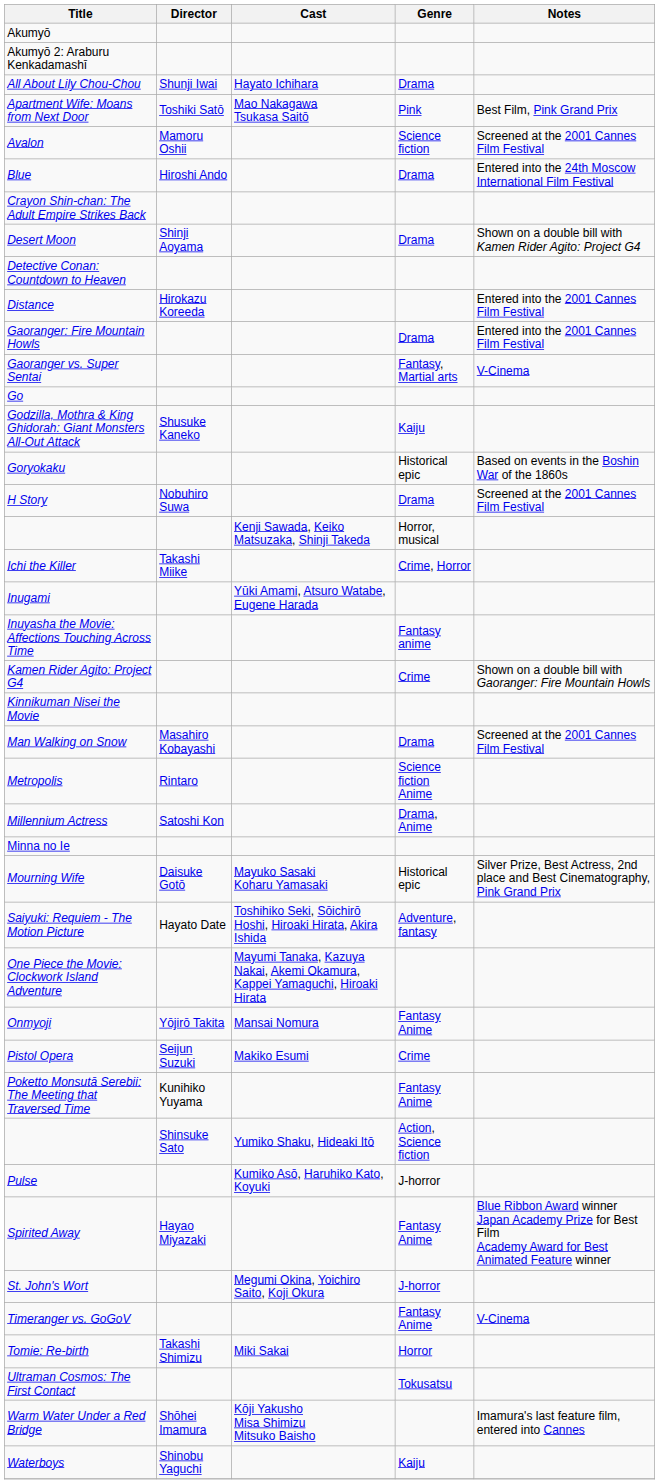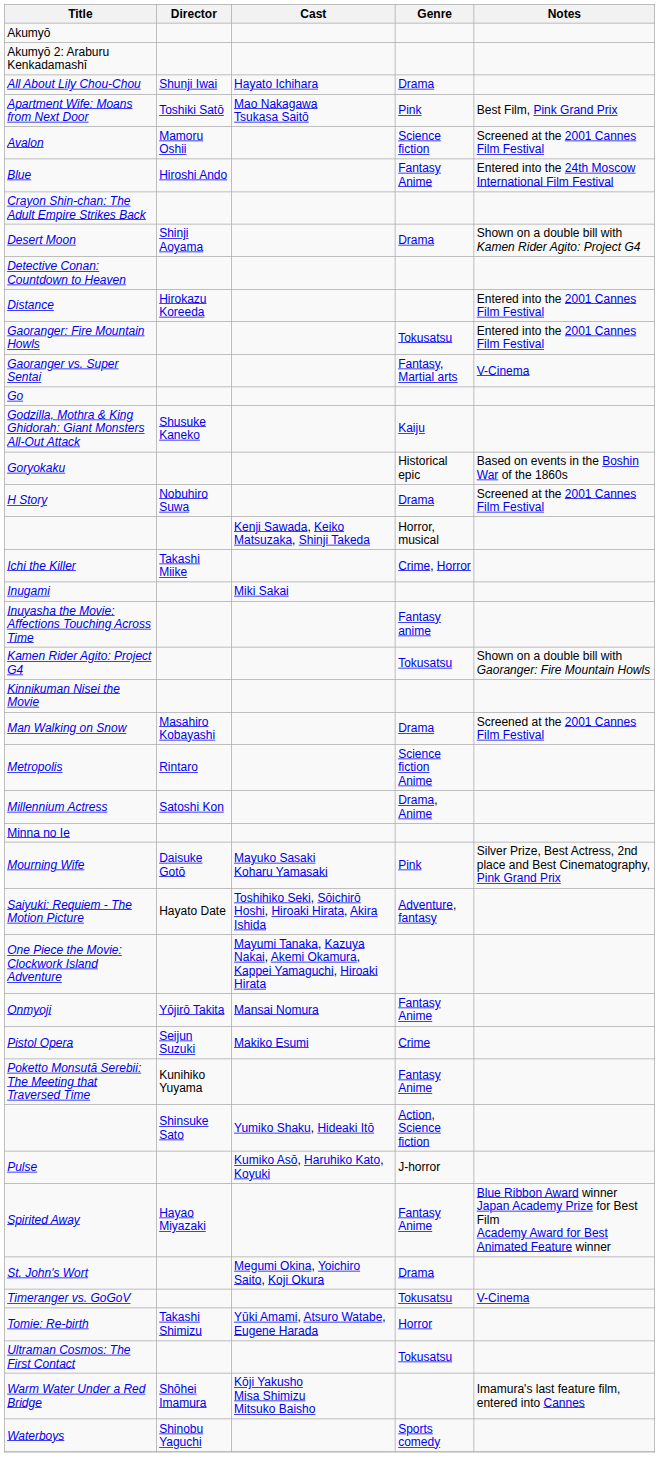 <table class="wikitable sortable">
 <tr>
 <th scope="col">Title</th>
 <th scope="col">Director</th>
 <th scope="col" class="unsortable">Cast</th>
 <th scope="col">Genre</th>
 <th scope="col">Notes</th>
 </tr>
 <tr>
 <td>Akumyō</td>
 <td></td>
 <td></td>
 <td></td>
 <td></td>
 </tr>
 <tr>
 <td>Akumyō 2: Araburu Kenkadamashī</td>
 <td></td>
 <td></td>
 <td></td>
 <td></td>
 </tr>
 <tr>
 <td><em><a href='#'>All About Lily Chou-Chou</a></em></td>
 <td><a href='#'>Shunji Iwai</a></td>
 <td><a href='#'>Hayato Ichihara</a></td>
 <td><a href='#'>Drama</a></td>
 <td></td>
 </tr>
 <tr>
 <td><em><a href='#'>Apartment Wife: Moans from Next Door</a></em></td>
 <td><a href='#'>Toshiki Satō</a></td>
 <td><a href='#'>Mao Nakagawa</a><br><a href='#'>Tsukasa Saitō</a></td>
 <td><a href='#'>Pink</a></td>
 <td>Best Film, <a href='#'>Pink Grand Prix</a></td>
 </tr>
 <tr>
 <td><em><a href='#'>Avalon</a></em></td>
 <td><a href='#'>Mamoru Oshii</a></td>
 <td></td>
 <td><a href='#'>Science fiction</a></td>
 <td>Screened at the <a href='#'>2001 Cannes Film Festival</a></td>
 </tr>
 <tr>
 <td><em><a href='#'>Blue</a></em></td>
 <td><a href='#'>Hiroshi Ando</a></td>
 <td></td>
-<td><a href='#'>Drama</a></td>
+<td><a href='#'>Fantasy</a> <a href='#'>Anime</a></td>
 <td>Entered into the <a href='#'>24th Moscow International Film Festival</a></td>
 </tr>
 <tr>
 <td><em><a href='#'>Crayon Shin-chan: The Adult Empire Strikes Back</a></em></td>
 <td></td>
 <td></td>
 <td></td>
 <td></td>
 </tr>
 <tr>
 <td><em><a href='#'>Desert Moon</a></em></td>
 <td><a href='#'>Shinji Aoyama</a></td>
 <td></td>
 <td><a href='#'>Drama</a></td>
 <td>Shown on a double bill with <em>Kamen Rider Agito: Project G4</em></td>
 </tr>
 <tr>
 <td><em><a href='#'>Detective Conan: Countdown to Heaven</a></em></td>
 <td></td>
 <td></td>
 <td></td>
 <td></td>
 </tr>
 <tr>
 <td><em><a href='#'>Distance</a></em></td>
 <td><a href='#'>Hirokazu Koreeda</a></td>
 <td></td>
 <td></td>
 <td>Entered into the <a href='#'>2001 Cannes Film Festival</a></td>
 </tr>
 <tr>
 <td><em><a href='#'>Gaoranger: Fire Mountain Howls</a></em></td>
 <td></td>
 <td></td>
-<td><a href='#'>Drama</a></td>
+<td><a href='#'>Tokusatsu</a></td>
 <td>Entered into the <a href='#'>2001 Cannes Film Festival</a></td>
 </tr>
 <tr>
 <td><em><a href='#'>Gaoranger vs. Super Sentai</a></em></td>
 <td></td>
 <td></td>
 <td><a href='#'>Fantasy</a>, <a href='#'>Martial arts</a></td>
 <td><a href='#'>V-Cinema</a></td>
 </tr>
 <tr>
 <td><em><a href='#'>Go</a></em></td>
 <td></td>
 <td></td>
 <td></td>
 <td></td>
 </tr>
 <tr>
 <td><em><a href='#'>Godzilla, Mothra & King Ghidorah: Giant Monsters All-Out Attack</a></em></td>
 <td><a href='#'>Shusuke Kaneko</a></td>
 <td></td>
 <td><a href='#'>Kaiju</a></td>
 <td></td>
 </tr>
 <tr>
 <td><em><a href='#'>Goryokaku</a></em></td>
 <td></td>
 <td></td>
 <td>Historical epic</td>
 <td>Based on events in the <a href='#'>Boshin War</a> of the 1860s</td>
 </tr>
 <tr>
 <td><em><a href='#'>H Story</a></em></td>
 <td><a href='#'>Nobuhiro Suwa</a></td>
 <td></td>
 <td><a href='#'>Drama</a></td>
 <td>Screened at the <a href='#'>2001 Cannes Film Festival</a></td>
 </tr>
 <tr>
 <td></td>
 <td></td>
 <td><a href='#'>Kenji Sawada</a>, <a href='#'>Keiko Matsuzaka</a>, <a href='#'>Shinji Takeda</a></td>
 <td>Horror, musical</td>
 <td></td>
 </tr>
 <tr>
 <td><em><a href='#'>Ichi the Killer</a></em></td>
 <td><a href='#'>Takashi Miike</a></td>
 <td></td>
 <td><a href='#'>Crime</a>, <a href='#'>Horror</a></td>
 <td></td>
 </tr>
 <tr>
 <td><em><a href='#'>Inugami</a></em></td>
 <td></td>
-<td><a href='#'>Yūki Amami</a>, <a href='#'>Atsuro Watabe</a>, <a href='#'>Eugene Harada</a></td>
+<td><a href='#'>Miki Sakai</a></td>
 <td></td>
 <td></td>
 </tr>
 <tr>
 <td><em><a href='#'>Inuyasha the Movie: Affections Touching Across Time</a></em></td>
 <td></td>
 <td></td>
 <td><a href='#'>Fantasy</a> <a href='#'>anime</a></td>
 <td></td>
 </tr>
 <tr>
 <td><em><a href='#'>Kamen Rider Agito: Project G4</a></em></td>
 <td></td>
 <td></td>
-<td><a href='#'>Crime</a></td>
+<td><a href='#'>Tokusatsu</a></td>
 <td>Shown on a double bill with <em>Gaoranger: Fire Mountain Howls</em></td>
 </tr>
 <tr>
 <td><em><a href='#'>Kinnikuman Nisei the Movie</a></em></td>
 <td></td>
 <td></td>
 <td></td>
 <td></td>
 </tr>
 <tr>
 <td><em><a href='#'>Man Walking on Snow</a></em></td>
 <td><a href='#'>Masahiro Kobayashi</a></td>
 <td></td>
 <td><a href='#'>Drama</a></td>
 <td>Screened at the <a href='#'>2001 Cannes Film Festival</a></td>
 </tr>
 <tr>
 <td><em><a href='#'>Metropolis</a></em></td>
 <td><a href='#'>Rintaro</a></td>
 <td></td>
 <td><a href='#'>Science fiction</a><br><a href='#'>Anime</a></td>
 <td></td>
 </tr>
 <tr>
 <td><em><a href='#'>Millennium Actress</a></em></td>
 <td><a href='#'>Satoshi Kon</a></td>
 <td></td>
 <td><a href='#'>Drama</a>, <a href='#'>Anime</a></td>
 <td></td>
 </tr>
 <tr>
 <td><a href='#'>Minna no Ie</a></td>
 <td></td>
 <td></td>
 <td></td>
 <td></td>
 </tr>
 <tr>
 <td><em><a href='#'>Mourning Wife</a></em></td>
 <td><a href='#'>Daisuke Gotō</a></td>
 <td><a href='#'>Mayuko Sasaki</a><br> <a href='#'>Koharu Yamasaki</a></td>
-<td>Historical epic</td>
+<td><a href='#'>Pink</a></td>
 <td>Silver Prize, Best Actress, 2nd place and Best Cinematography, <a href='#'>Pink Grand Prix</a></td>
 </tr>
 <tr>
 <td><em><a href='#'>Saiyuki: Requiem - The Motion Picture</a></em></td>
 <td>Hayato Date</td>
 <td><a href='#'>Toshihiko Seki</a>, <a href='#'>Sōichirō Hoshi</a>, <a href='#'>Hiroaki Hirata</a>, <a href='#'>Akira Ishida</a></td>
 <td><a href='#'>Adventure</a>, <a href='#'>fantasy</a></td>
 <td></td>
 </tr>
 <tr>
 <td><em><a href='#'>One Piece the Movie: Clockwork Island Adventure</a></em></td>
 <td></td>
 <td><a href='#'>Mayumi Tanaka</a>, <a href='#'>Kazuya Nakai</a>, <a href='#'>Akemi Okamura</a>, <a href='#'>Kappei Yamaguchi</a>, <a href='#'>Hiroaki Hirata</a></td>
 <td></td>
 <td></td>
 </tr>
 <tr>
 <td><em><a href='#'>Onmyoji</a></em></td>
 <td><a href='#'>Yōjirō Takita</a></td>
 <td><a href='#'>Mansai Nomura</a></td>
 <td><a href='#'>Fantasy</a> <a href='#'>Anime</a></td>
 <td></td>
 </tr>
 <tr>
 <td><em><a href='#'>Pistol Opera</a></em></td>
 <td><a href='#'>Seijun Suzuki</a></td>
 <td><a href='#'>Makiko Esumi</a></td>
 <td><a href='#'>Crime</a></td>
 <td></td>
 </tr>
 <tr>
 <td><em><a href='#'>Poketto Monsutā Serebii: The Meeting that Traversed Time</a></em></td>
 <td>Kunihiko Yuyama</td>
 <td></td>
 <td><a href='#'>Fantasy</a> <a href='#'>Anime</a></td>
 <td></td>
 </tr>
 <tr>
 <td></td>
 <td><a href='#'>Shinsuke Sato</a></td>
 <td><a href='#'>Yumiko Shaku</a>, <a href='#'>Hideaki Itō</a></td>
 <td><a href='#'>Action</a>, <a href='#'>Science fiction</a></td>
 <td></td>
 </tr>
 <tr>
 <td><em><a href='#'>Pulse</a></em></td>
 <td></td>
 <td><a href='#'>Kumiko Asō</a>, <a href='#'>Haruhiko Kato</a>, <a href='#'>Koyuki</a></td>
 <td>J-horror</td>
 <td></td>
 </tr>
 <tr>
 <td><em><a href='#'>Spirited Away</a></em></td>
 <td><a href='#'>Hayao Miyazaki</a></td>
 <td></td>
 <td><a href='#'>Fantasy</a> <a href='#'>Anime</a></td>
 <td><a href='#'>Blue Ribbon Award</a> winner<br><a href='#'>Japan Academy Prize</a> for Best Film<br> <a href='#'>Academy Award for Best Animated Feature</a> winner</td>
 </tr>
 <tr>
 <td><em><a href='#'>St. John's Wort</a></em></td>
 <td></td>
 <td><a href='#'>Megumi Okina</a>, <a href='#'>Yoichiro Saito</a>, <a href='#'>Koji Okura</a></td>
-<td><a href='#'>J-horror</a></td>
+<td><a href='#'>Drama</a></td>
 <td></td>
 </tr>
 <tr>
 <td><em><a href='#'>Timeranger vs. GoGoV</a></em></td>
 <td></td>
 <td></td>
-<td><a href='#'>Fantasy</a> <a href='#'>Anime</a></td>
+<td><a href='#'>Tokusatsu</a></td>
 <td><a href='#'>V-Cinema</a></td>
 </tr>
 <tr>
 <td><em><a href='#'>Tomie: Re-birth</a></em></td>
 <td><a href='#'>Takashi Shimizu</a></td>
-<td><a href='#'>Miki Sakai</a></td>
+<td><a href='#'>Yūki Amami</a>, <a href='#'>Atsuro Watabe</a>, <a href='#'>Eugene Harada</a></td>
 <td><a href='#'>Horror</a></td>
 <td></td>
 </tr>
 <tr>
 <td><em><a href='#'>Ultraman Cosmos: The First Contact</a></em></td>
 <td></td>
 <td></td>
 <td><a href='#'>Tokusatsu</a></td>
 <td></td>
 </tr>
 <tr>
 <td><em><a href='#'>Warm Water Under a Red Bridge</a></em></td>
 <td><a href='#'>Shōhei Imamura</a></td>
 <td><a href='#'>Kōji Yakusho</a><br><a href='#'>Misa Shimizu</a><br><a href='#'>Mitsuko Baisho</a></td>
 <td></td>
 <td>Imamura's last feature film, entered into <a href='#'>Cannes</a></td>
 </tr>
 <tr>
 <td><em><a href='#'>Waterboys</a></em></td>
 <td><a href='#'>Shinobu Yaguchi</a></td>
 <td></td>
-<td><a href='#'>Kaiju</a></td>
+<td><a href='#'>Sports comedy</a></td>
 <td></td>
 </tr>
 <tr>
 </tr>
 </table>
